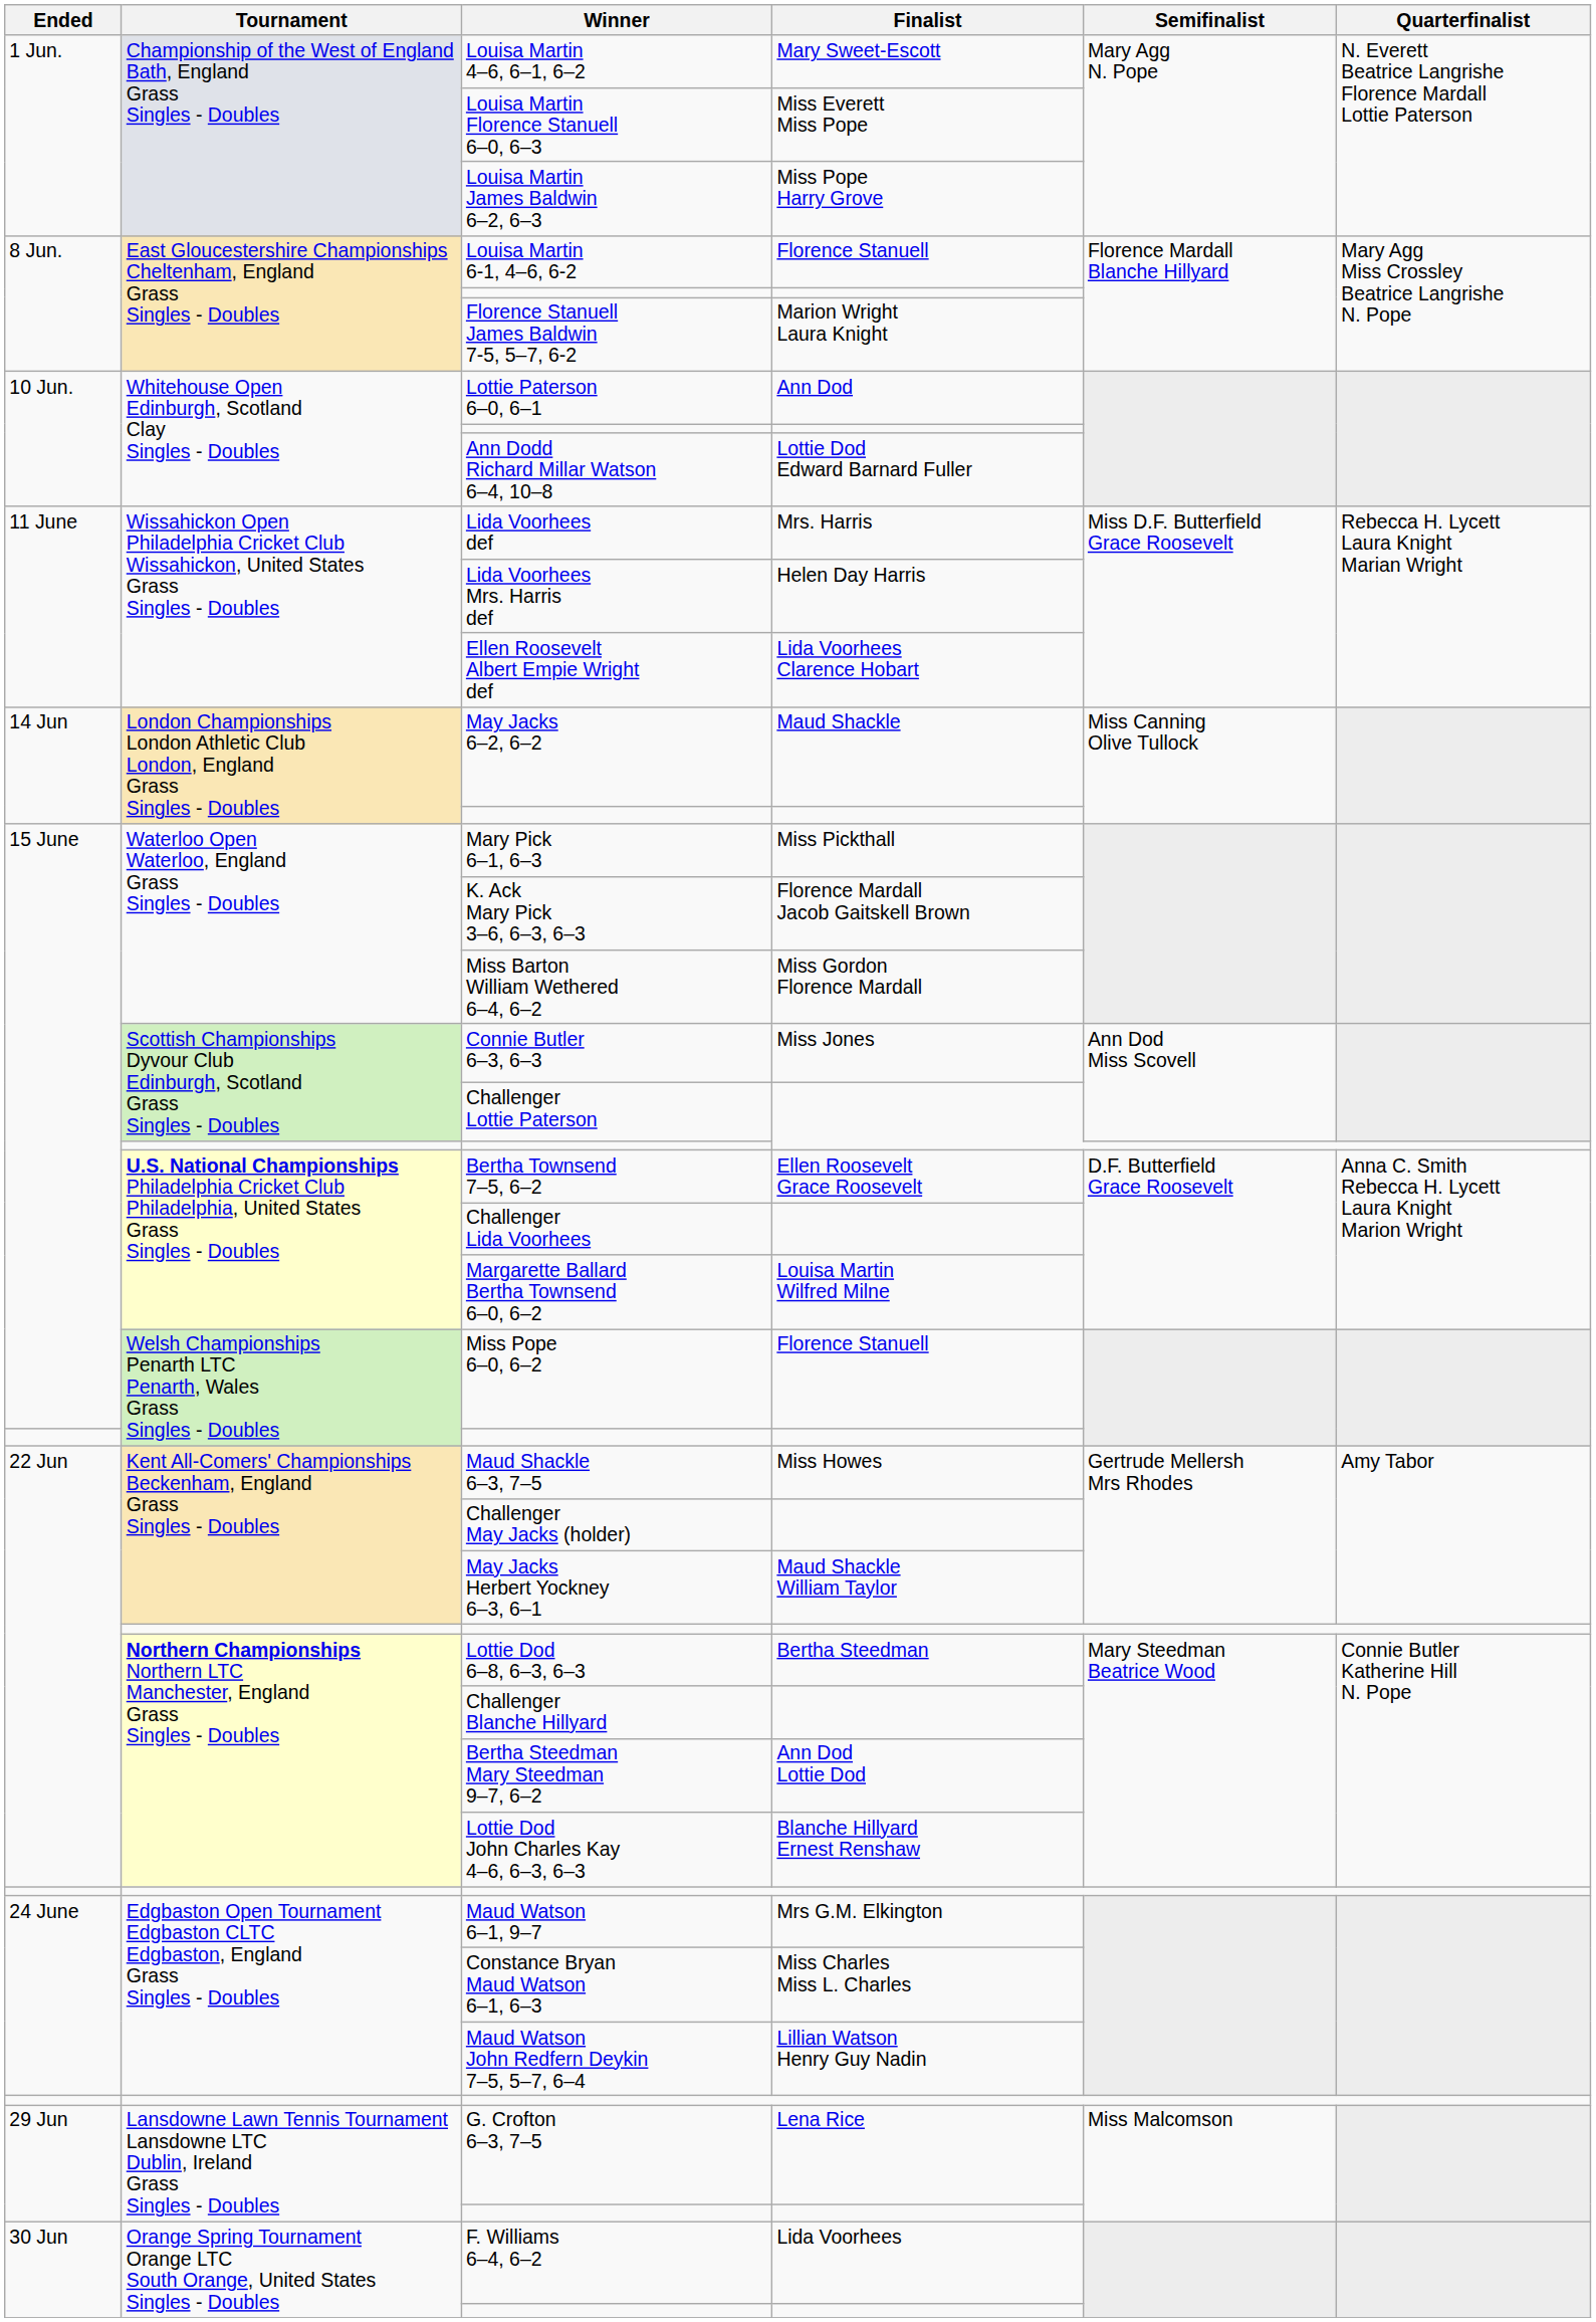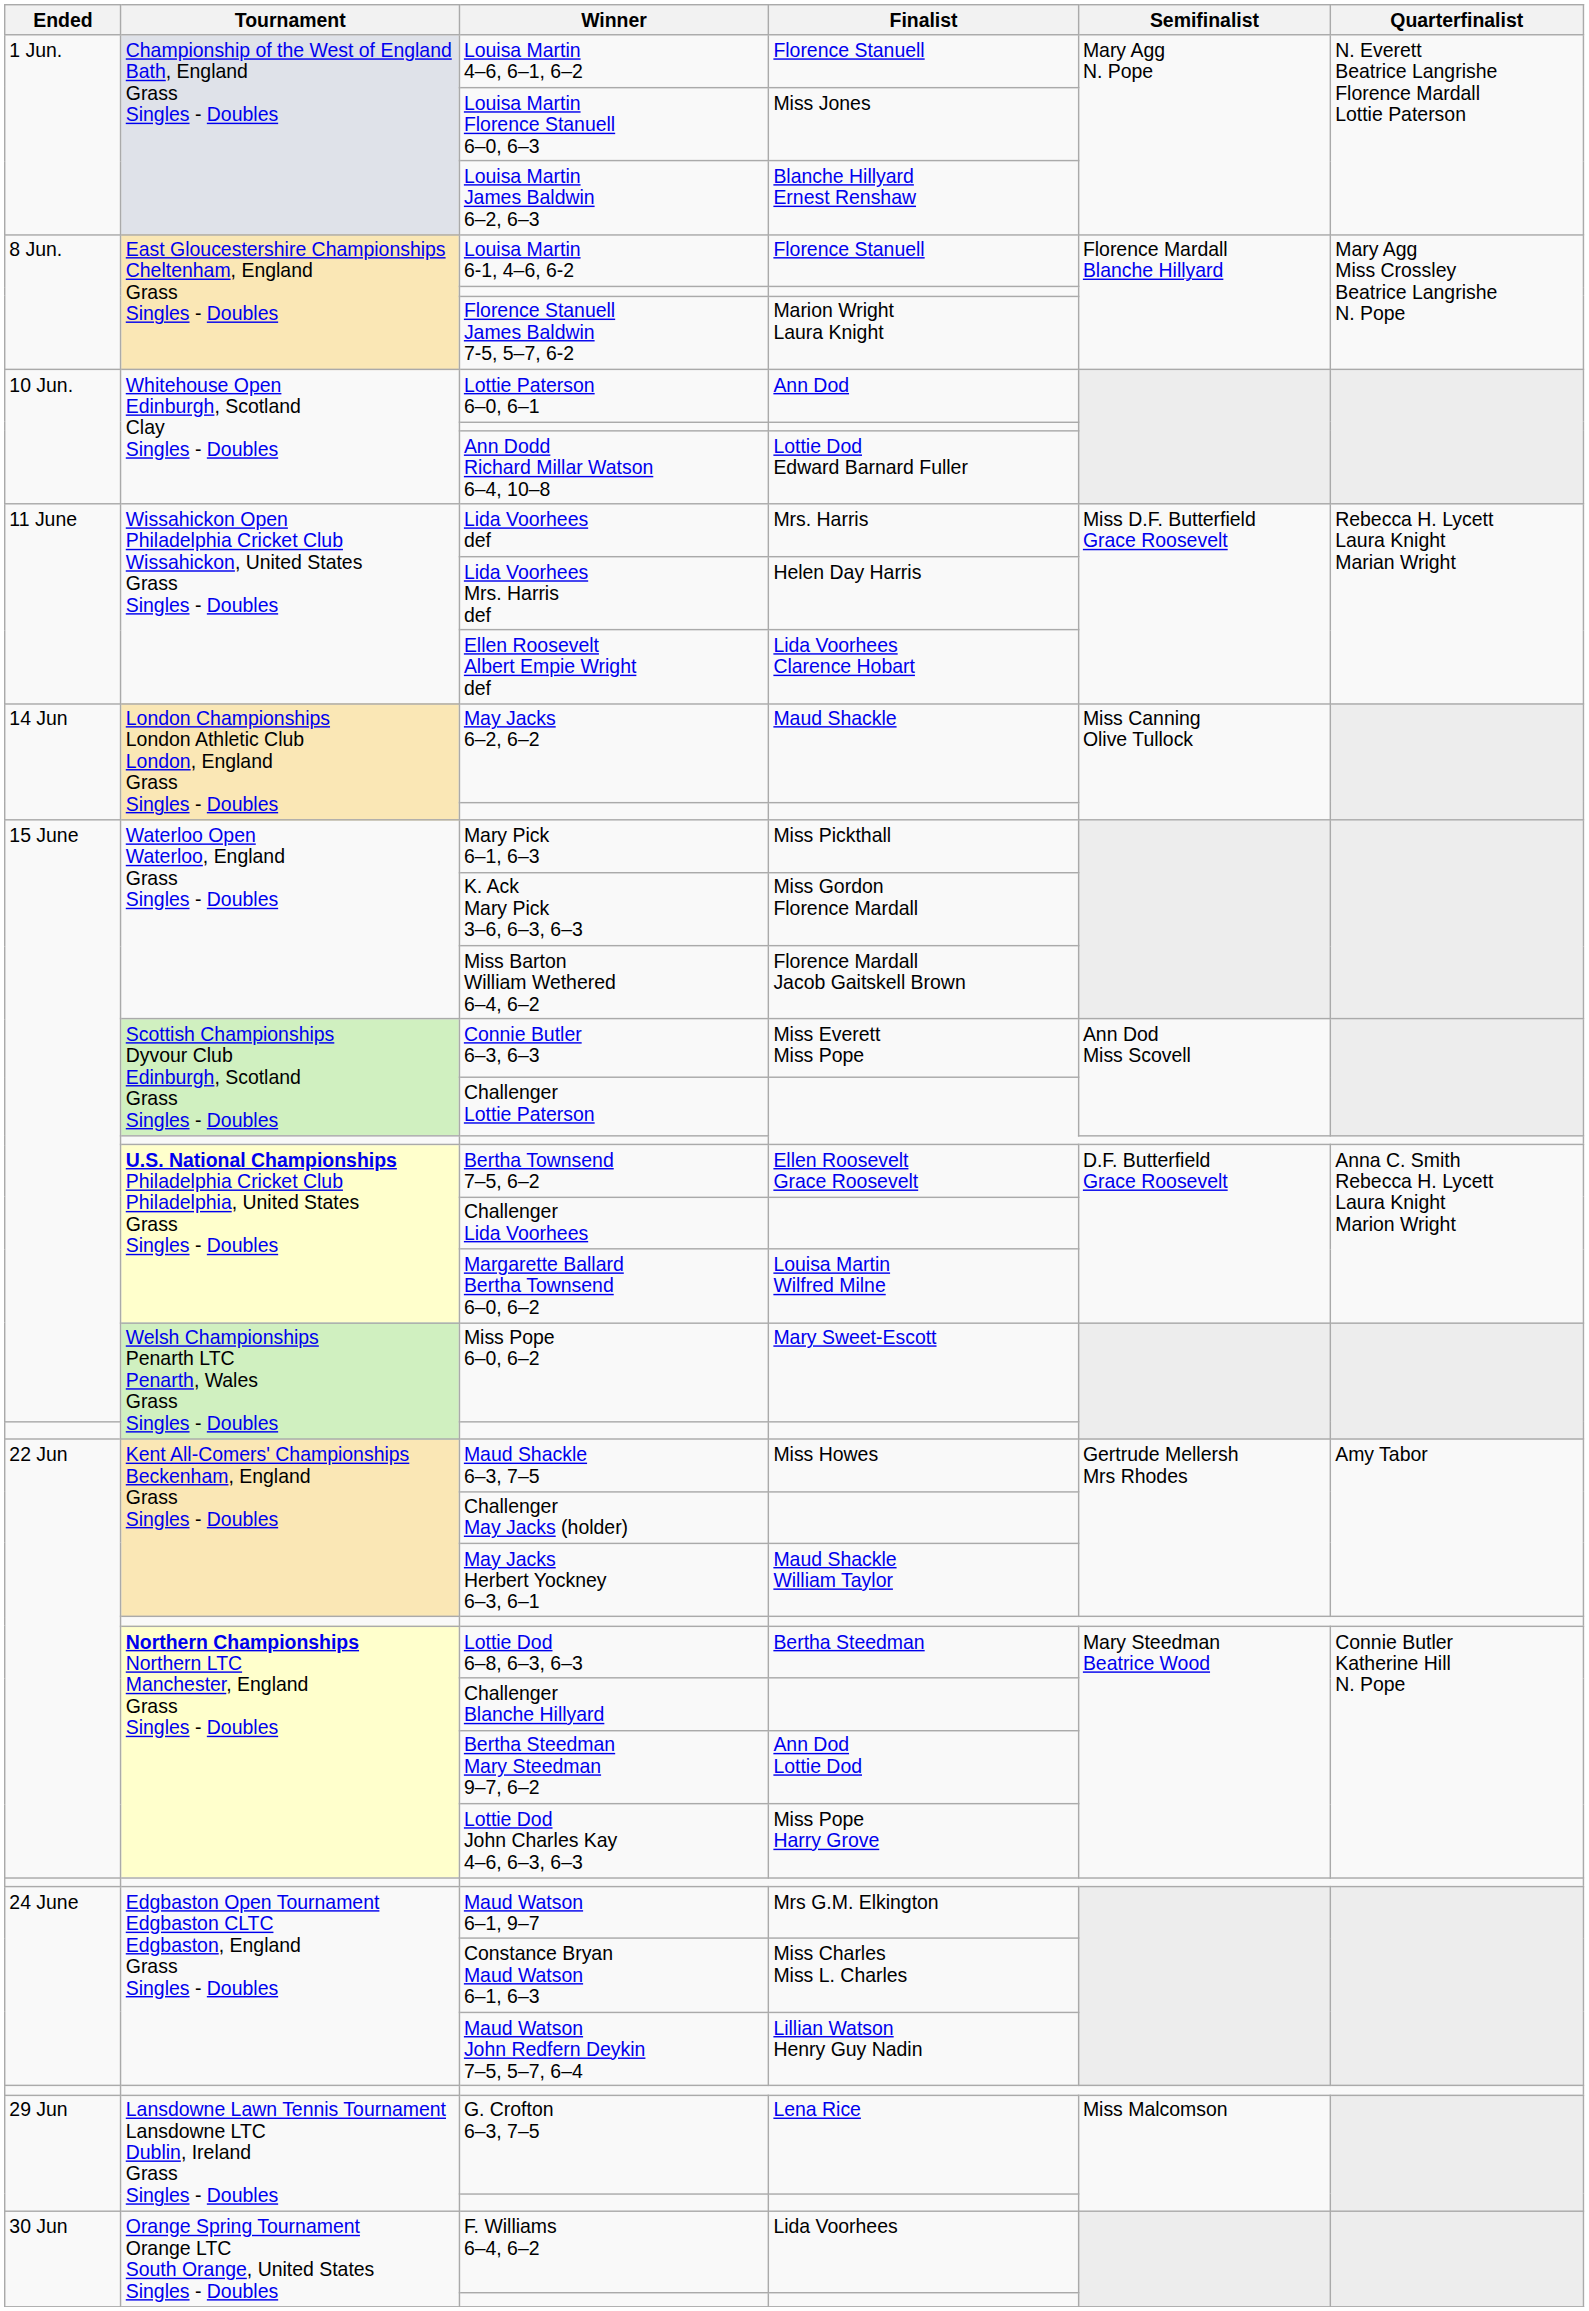 <table class="wikitable" style="font-size:85%;">
 <tr>
 <th width="75">Ended</th>
 <th width="230">Tournament</th>
 <th width="210">Winner</th>
 <th width="210">Finalist</th>
 <th width="170">Semifinalist</th>
 <th width="170">Quarterfinalist</th>
 </tr>
 <tr valign=top>
 <td rowspan=3>1 Jun.</td>
 <td style="background:#dfe2e9" rowspan=3><a href='#'>Championship of the West of England</a><br><a href='#'>Bath</a>, England<br>Grass<br><a href='#'>Singles</a> - <a href='#'>Doubles</a></td>
 <td> <a href='#'>Louisa Martin</a><br>4–6, 6–1, 6–2</td>
-<td> <a href='#'>Mary Sweet-Escott</a></td>
+<td> <a href='#'>Florence Stanuell</a></td>
 <td rowspan=3> Mary Agg <br> N. Pope</td>
 <td rowspan=3> N. Everett <br> Beatrice Langrishe  <br> Florence Mardall <br> Lottie Paterson</td>
 </tr>
 <tr valign=top>
 <td> <a href='#'>Louisa Martin</a><br> <a href='#'>Florence Stanuell</a><br>6–0, 6–3</td>
-<td> Miss Everett<br> Miss Pope</td>
+<td> Miss Jones</td>
 </tr>
 <tr valign=top>
 <td> <a href='#'>Louisa Martin</a><br> <a href='#'>James Baldwin</a><br>6–2, 6–3</td>
-<td> Miss Pope<br> <a href='#'>Harry Grove</a></td>
+<td> <a href='#'>Blanche Hillyard</a><br> <a href='#'>Ernest Renshaw</a></td>
 </tr>
 <tr valign=top>
 <td rowspan=3>8 Jun.</td>
 <td style="background:#fae7b5" rowspan=3><a href='#'>East Gloucestershire Championships</a><br><a href='#'>Cheltenham</a>, England<br>Grass<br><a href='#'>Singles</a> - <a href='#'>Doubles</a></td>
 <td> <a href='#'>Louisa Martin</a><br>6-1, 4–6, 6-2</td>
 <td> <a href='#'>Florence Stanuell</a></td>
 <td rowspan=3> Florence Mardall <br> <a href='#'>Blanche Hillyard</a></td>
 <td rowspan=3> Mary Agg <br>  Miss Crossley<br> Beatrice Langrishe <br>  N. Pope</td>
 </tr>
 <tr valign=top>
 <td></td>
 <td></td>
 </tr>
 <tr valign=top>
 <td> <a href='#'>Florence Stanuell</a><br> <a href='#'>James Baldwin</a><br>7-5, 5–7, 6-2</td>
 <td> Marion Wright<br> Laura Knight</td>
 </tr>
 <tr valign=top>
 <td rowspan=3>10 Jun.</td>
 <td rowspan=3><a href='#'>Whitehouse Open</a><br><a href='#'>Edinburgh</a>, Scotland<br>Clay<br><a href='#'>Singles</a> - <a href='#'>Doubles</a></td>
 <td> <a href='#'>Lottie Paterson</a><br>6–0, 6–1</td>
 <td> <a href='#'>Ann Dod</a></td>
 <td style="background:#ededed;" rowspan=3></td>
 <td style="background:#ededed;" rowspan=3></td>
 </tr>
 <tr valign=top>
 <td></td>
 <td></td>
 </tr>
 <tr valign=top>
 <td> <a href='#'>Ann Dodd</a><br> <a href='#'>Richard Millar Watson</a><br>6–4, 10–8</td>
 <td> <a href='#'>Lottie Dod</a><br> Edward Barnard Fuller</td>
 </tr>
 <tr valign=top>
 <td rowspan=3>11 June</td>
 <td rowspan=3><a href='#'>Wissahickon Open</a><br><a href='#'>Philadelphia Cricket Club</a><br><a href='#'>Wissahickon</a>, United States<br>Grass<br><a href='#'>Singles</a> - <a href='#'>Doubles</a></td>
 <td> <a href='#'>Lida Voorhees</a><br>def</td>
 <td> Mrs. Harris</td>
 <td rowspan=3> Miss D.F. Butterfield<br> <a href='#'>Grace Roosevelt</a></td>
 <td rowspan=3> Rebecca H. Lycett<br> Laura Knight<br> Marian Wright</td>
 </tr>
 <tr valign=top>
 <td> <a href='#'>Lida Voorhees</a><br> Mrs. Harris <br>def</td>
 <td>  Helen Day Harris</td>
 </tr>
 <tr valign=top>
 <td> <a href='#'>Ellen Roosevelt</a><br> <a href='#'>Albert Empie Wright</a><br>def</td>
 <td> <a href='#'>Lida Voorhees</a><br>  <a href='#'>Clarence Hobart</a></td>
 </tr>
 <tr valign=top>
 <td rowspan=2>14 Jun</td>
 <td style="background:#fae7b5" rowspan=2><a href='#'>London Championships</a><br>London Athletic Club<br><a href='#'>London</a>, England<br>Grass<br><a href='#'>Singles</a> - <a href='#'>Doubles</a></td>
 <td> <a href='#'>May Jacks</a><br>6–2, 6–2</td>
 <td> <a href='#'>Maud Shackle</a></td>
 <td rowspan=2> Miss Canning<br>  Olive Tullock</td>
 <td style="background:#ededed;" rowspan=2></td>
 </tr>
 <tr valign=top>
 <td></td>
 <td></td>
 </tr>
 <tr valign=top>
 <td rowspan=10>15 June</td>
 <td rowspan=3><a href='#'>Waterloo Open</a><br><a href='#'>Waterloo</a>, England<br>Grass<br><a href='#'>Singles</a> - <a href='#'>Doubles</a></td>
 <td> Mary Pick<br>6–1, 6–3</td>
 <td> Miss Pickthall</td>
 <td style="background:#ededed;" rowspan=3></td>
 <td style="background:#ededed;" rowspan=3></td>
 </tr>
 <tr valign=top>
 <td> K. Ack<br> Mary Pick<br>3–6, 6–3, 6–3</td>
-<td> Florence Mardall<br> Jacob Gaitskell Brown</td>
+<td> Miss Gordon<br> Florence Mardall</td>
 </tr>
 <tr valign=top>
 <td> Miss Barton<br> William Wethered<br>6–4, 6–2</td>
-<td> Miss Gordon<br> Florence Mardall</td>
+<td> Florence Mardall<br> Jacob Gaitskell Brown</td>
 </tr>
 <tr valign=top>
 <td style="background:#d0f0c0" rowspan=2><a href='#'>Scottish Championships</a><br>Dyvour Club<br><a href='#'>Edinburgh</a>, Scotland<br>Grass<br><a href='#'>Singles</a> - <a href='#'>Doubles</a></td>
 <td> <a href='#'>Connie Butler</a><br>6–3, 6–3</td>
-<td> Miss Jones</td>
+<td> Miss Everett<br> Miss Pope</td>
 <td rowspan=2> Ann Dod <br> Miss Scovell</td>
 <td style="background:#ededed;" rowspan=2></td>
 </tr>
 <tr valign=top>
 <td>Challenger<br> <a href='#'>Lottie Paterson</a></td>
 </tr>
 <tr valign=top>
 <td></td>
 <td></td>
 </tr>
 <tr valign=top>
 <td style="background:#ffc;" rowspan=3><strong><a href='#'>U.S. National Championships</a></strong><br><a href='#'>Philadelphia Cricket Club</a><br><a href='#'>Philadelphia</a>, United States<br>Grass<br><a href='#'>Singles</a> - <a href='#'>Doubles</a></td>
 <td> <a href='#'>Bertha Townsend</a><br>7–5, 6–2</td>
 <td> <a href='#'>Ellen Roosevelt</a><br> <a href='#'>Grace Roosevelt</a></td>
 <td rowspan=3> D.F. Butterfield<br>  <a href='#'>Grace Roosevelt</a></td>
 <td rowspan=3> Anna C. Smith<br>  Rebecca H. Lycett<br>  Laura Knight<br>  Marion Wright</td>
 </tr>
 <tr valign=top>
 <td>Challenger<br> <a href='#'>Lida Voorhees</a></td>
 </tr>
 <tr valign=top>
 <td> <a href='#'>Margarette Ballard</a><br> <a href='#'>Bertha Townsend</a><br>6–0, 6–2</td>
 <td> <a href='#'>Louisa Martin</a><br> <a href='#'>Wilfred Milne</a></td>
 </tr>
 <tr valign=top>
 <td style="background:#d0f0c0" rowspan=2><a href='#'>Welsh Championships</a><br>Penarth LTC<br><a href='#'>Penarth</a>, Wales<br>Grass<br><a href='#'>Singles</a> - <a href='#'>Doubles</a></td>
 <td> Miss Pope<br>6–0, 6–2</td>
-<td> <a href='#'>Florence Stanuell</a></td>
+<td> <a href='#'>Mary Sweet-Escott</a></td>
 <td style="background:#ededed;" rowspan=2></td>
 <td style="background:#ededed;" rowspan=2></td>
 </tr>
 <tr valign=top>
 <td></td>
 <td></td>
 </tr>
 <tr valign=top>
 <td rowspan=8>22 Jun</td>
 <td style="background:#fae7b5" rowspan=3><a href='#'>Kent All-Comers' Championships</a><br><a href='#'>Beckenham</a>, England<br>Grass<br><a href='#'>Singles</a> - <a href='#'>Doubles</a></td>
 <td> <a href='#'>Maud Shackle</a><br>6–3, 7–5</td>
 <td> Miss Howes</td>
 <td rowspan=3> Gertrude Mellersh <br> Mrs Rhodes</td>
 <td rowspan=3> Amy Tabor</td>
 </tr>
 <tr valign=top>
 <td>Challenger<br> <a href='#'>May Jacks</a> (holder)</td>
 </tr>
 <tr valign=top>
 <td> <a href='#'>May Jacks</a> <br> Herbert Yockney<br>6–3, 6–1</td>
 <td> <a href='#'>Maud Shackle</a><br> <a href='#'>William Taylor</a></td>
 </tr>
 <tr valign=top>
 <td></td>
 <td></td>
 </tr>
 <tr valign=top>
 <td style="background:#ffc;" rowspan=4><strong><a href='#'>Northern Championships</a></strong><br><a href='#'>Northern LTC</a><br><a href='#'>Manchester</a>, England<br>Grass<br><a href='#'>Singles</a> - <a href='#'>Doubles</a></td>
 <td> <a href='#'>Lottie Dod</a><br>6–8, 6–3, 6–3</td>
 <td> <a href='#'>Bertha Steedman</a></td>
 <td rowspan=4> Mary Steedman<br>  <a href='#'>Beatrice Wood</a></td>
 <td rowspan=4> Connie Butler <br> Katherine Hill <br> N. Pope</td>
 </tr>
 <tr valign=top>
 <td>Challenger<br> <a href='#'>Blanche Hillyard</a></td>
 </tr>
 <tr valign=top>
 <td> <a href='#'>Bertha Steedman</a><br> <a href='#'>Mary Steedman</a><br>9–7, 6–2</td>
 <td> <a href='#'>Ann Dod</a><br> <a href='#'>Lottie Dod</a></td>
 </tr>
 <tr valign=top>
 <td> <a href='#'>Lottie Dod</a><br> John Charles Kay<br>4–6, 6–3, 6–3</td>
-<td> <a href='#'>Blanche Hillyard</a><br> <a href='#'>Ernest Renshaw</a></td>
+<td> Miss Pope<br> <a href='#'>Harry Grove</a></td>
 </tr>
 <tr valign=top>
 <td></td>
 <td></td>
 </tr>
 <tr valign=top>
 <td rowspan=3>24 June</td>
 <td rowspan=3><a href='#'>Edgbaston Open Tournament</a><br><a href='#'>Edgbaston CLTC</a><br><a href='#'>Edgbaston</a>, England<br>Grass<br><a href='#'>Singles</a> - <a href='#'>Doubles</a></td>
 <td> <a href='#'>Maud Watson</a><br>6–1, 9–7</td>
 <td> Mrs G.M. Elkington</td>
 <td style="background:#ededed;" rowspan=3></td>
 <td style="background:#ededed;" rowspan=3></td>
 </tr>
 <tr valign=top>
 <td> Constance Bryan<br> <a href='#'>Maud Watson</a><br>6–1, 6–3</td>
 <td> Miss Charles<br> Miss L. Charles</td>
 </tr>
 <tr valign=top>
 <td> <a href='#'>Maud Watson</a><br> <a href='#'>John Redfern Deykin</a><br>7–5, 5–7, 6–4</td>
 <td> <a href='#'>Lillian Watson</a><br> Henry Guy Nadin</td>
 </tr>
 <tr valign=top>
 <td></td>
 <td></td>
 </tr>
 <tr valign=top>
 <td rowspan=2>29 Jun</td>
 <td rowspan=2><a href='#'>Lansdowne Lawn Tennis Tournament</a><br>Lansdowne LTC<br><a href='#'>Dublin</a>, Ireland<br>Grass<br><a href='#'>Singles</a> - <a href='#'>Doubles</a></td>
 <td> G. Crofton<br>6–3, 7–5</td>
 <td> <a href='#'>Lena Rice</a></td>
 <td rowspan=2> Miss Malcomson</td>
 <td style="background:#ededed;" rowspan=2></td>
 </tr>
 <tr valign=top>
 <td></td>
 <td></td>
 </tr>
 <tr valign=top>
 <td rowspan=2>30 Jun</td>
 <td rowspan=2><a href='#'>Orange Spring Tournament</a><br>Orange LTC<br><a href='#'>South Orange</a>, United States<br><a href='#'>Singles</a> - <a href='#'>Doubles</a></td>
 <td> F. Williams<br>6–4, 6–2</td>
 <td>  Lida Voorhees</td>
 <td style="background:#ededed;" rowspan=2></td>
 <td style="background:#ededed;" rowspan=2></td>
 </tr>
 <tr valign=top>
 <td></td>
 <td></td>
 </tr>
 <tr valign=top>
 </tr>
 </table>
